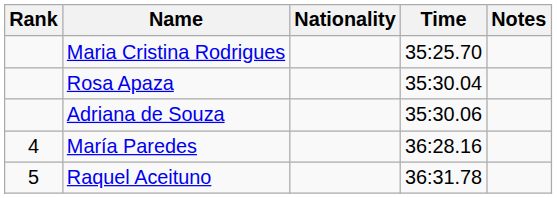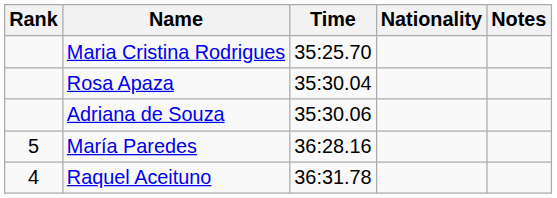 <table class="wikitable sortable" style="text-align:center">
 <tr>
 <th>Rank</th>
 <th>Name</th>
+<th>Time</th>
 <th>Nationality</th>
-<th>Time</th>
 <th>Notes</th>
 </tr>
 <tr>
 <td></td>
 <td align=left><a href='#'>Maria Cristina Rodrigues</a></td>
+<td>35:25.70</td>
 <td align=left></td>
-<td>35:25.70</td>
 <td></td>
 </tr>
 <tr>
 <td></td>
 <td align=left><a href='#'>Rosa Apaza</a></td>
+<td>35:30.04</td>
 <td align=left></td>
-<td>35:30.04</td>
 <td></td>
 </tr>
 <tr>
 <td></td>
 <td align=left><a href='#'>Adriana de Souza</a></td>
+<td>35:30.06</td>
 <td align=left></td>
-<td>35:30.06</td>
+<td></td>
+</tr>
+<tr>
+<td>5</td>
+<td align=left><a href='#'>María Paredes</a></td>
+<td>36:28.16</td>
+<td align=left></td>
 <td></td>
 </tr>
 <tr>
 <td>4</td>
-<td align=left><a href='#'>María Paredes</a></td>
+<td align=left><a href='#'>Raquel Aceituno</a></td>
+<td>36:31.78</td>
 <td align=left></td>
-<td>36:28.16</td>
-<td></td>
-</tr>
-<tr>
-<td>5</td>
-<td align=left><a href='#'>Raquel Aceituno</a></td>
-<td align=left></td>
-<td>36:31.78</td>
 <td></td>
 </tr>
 </table>
